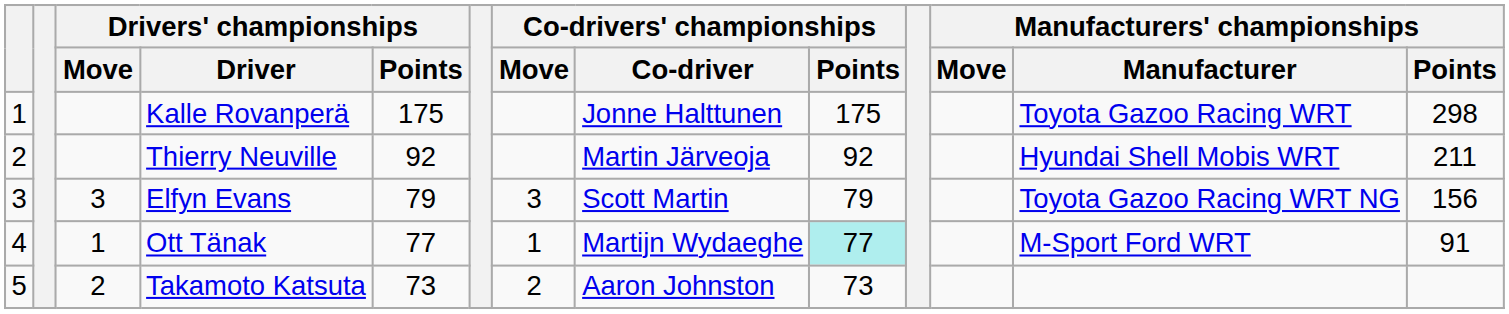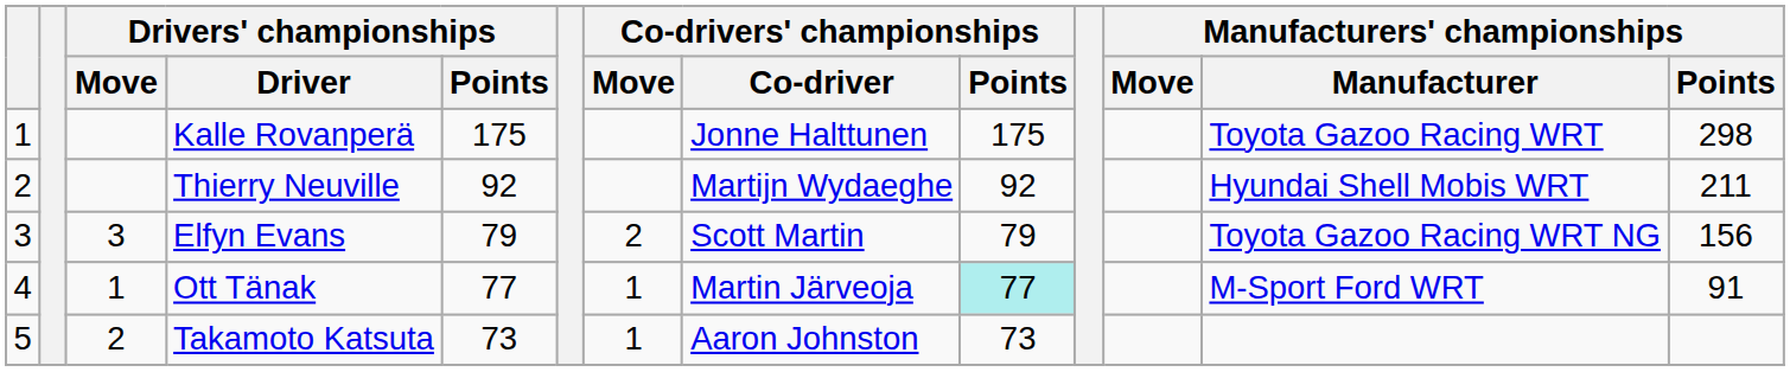 <table class="wikitable" style="font-size:85%;">
 <tr>
 <th rowspan="2"></th>
 <th rowspan="7" style="width:5px;"></th>
 <th colspan="3">Drivers' championships</th>
 <th rowspan="7" style="width:5px;"></th>
 <th colspan="3" nowrap>Co-drivers' championships</th>
 <th rowspan="7" style="width:5px;"></th>
 <th colspan="3" nowrap>Manufacturers' championships</th>
 </tr>
 <tr>
 <th>Move</th>
 <th>Driver</th>
 <th>Points</th>
 <th>Move</th>
 <th>Co-driver</th>
 <th>Points</th>
 <th>Move</th>
 <th>Manufacturer</th>
 <th>Points</th>
 </tr>
 <tr>
 <td align="center">1</td>
 <td align="center"></td>
 <td><a href='#'>Kalle Rovanperä</a></td>
 <td align="center">175</td>
 <td align="center"></td>
 <td><a href='#'>Jonne Halttunen</a></td>
 <td align="center">175</td>
 <td align="center"></td>
 <td><a href='#'>Toyota Gazoo Racing WRT</a></td>
 <td align="center">298</td>
 </tr>
 <tr>
 <td align="center">2</td>
 <td align="center"></td>
 <td><a href='#'>Thierry Neuville</a></td>
 <td align="center">92</td>
 <td align="center"></td>
-<td><a href='#'>Martin Järveoja</a></td>
+<td><a href='#'>Martijn Wydaeghe</a></td>
 <td align="center">92</td>
 <td align="center"></td>
 <td><a href='#'>Hyundai Shell Mobis WRT</a></td>
 <td align="center">211</td>
 </tr>
 <tr>
 <td align="center">3</td>
 <td align="center"> 3</td>
 <td><a href='#'>Elfyn Evans</a></td>
 <td align="center">79</td>
-<td align="center"> 3</td>
+<td align="center"> 2</td>
 <td><a href='#'>Scott Martin</a></td>
 <td align="center">79</td>
 <td align="center"></td>
 <td><a href='#'>Toyota Gazoo Racing WRT NG</a></td>
 <td align="center">156</td>
 </tr>
 <tr>
 <td align="center">4</td>
 <td align="center"> 1</td>
 <td><a href='#'>Ott Tänak</a></td>
 <td align="center">77</td>
 <td align="center"> 1</td>
-<td><a href='#'>Martijn Wydaeghe</a></td>
+<td><a href='#'>Martin Järveoja</a></td>
 <td align="center" style="background: paleturquoise;">77</td>
 <td align="center"></td>
 <td><a href='#'>M-Sport Ford WRT</a></td>
 <td align="center">91</td>
 </tr>
 <tr>
 <td align="center">5</td>
 <td align="center"> 2</td>
 <td><a href='#'>Takamoto Katsuta</a></td>
 <td align="center">73</td>
-<td align="center"> 2</td>
+<td align="center"> 1</td>
 <td><a href='#'>Aaron Johnston</a></td>
 <td align="center">73</td>
 <td></td>
 <td></td>
 <td></td>
 </tr>
 </table>
